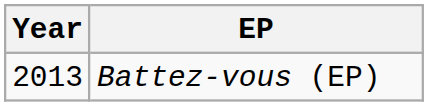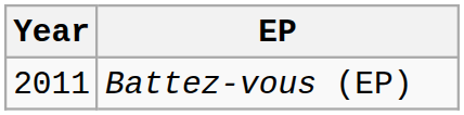 <table class="wikitable">
 <tr>
 <th style="text-align:center; width:10px;">Year</th>
 <th style="text-align:center; width:140px;">EP</th>
 </tr>
 <tr>
-<td style="text-align:center;">2013</td>
+<td style="text-align:center;">2011</td>
 <td><em>Battez-vous</em> (EP)</td>
 </tr>
 </table>
